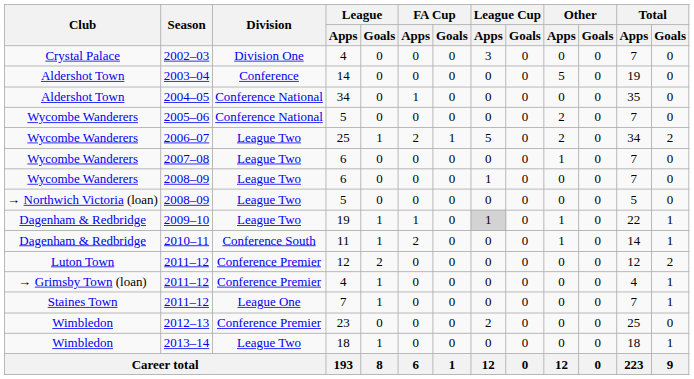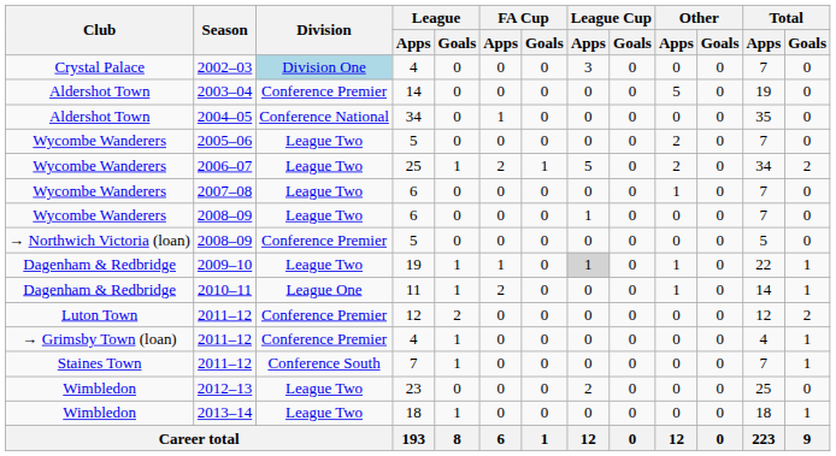 <table class="wikitable" style="text-align:center;">
 <tr>
 <th rowspan="2">Club</th>
 <th rowspan="2">Season</th>
 <th rowspan="2">Division</th>
 <th colspan="2">League</th>
 <th colspan="2">FA Cup</th>
 <th colspan="2">League Cup</th>
 <th colspan="2">Other</th>
 <th colspan="2">Total</th>
 </tr>
 <tr>
 <th>Apps</th>
 <th>Goals</th>
 <th>Apps</th>
 <th>Goals</th>
 <th>Apps</th>
 <th>Goals</th>
 <th>Apps</th>
 <th>Goals</th>
 <th>Apps</th>
 <th>Goals</th>
 </tr>
 <tr>
 <td><a href='#'>Crystal Palace</a></td>
 <td><a href='#'>2002–03</a></td>
-<td><a href='#'>Division One</a></td>
+<td style="background: lightblue;"><a href='#'>Division One</a></td>
 <td>4</td>
 <td>0</td>
 <td>0</td>
 <td>0</td>
 <td>3</td>
 <td>0</td>
 <td>0</td>
 <td>0</td>
 <td>7</td>
 <td>0</td>
 </tr>
 <tr>
 <td><a href='#'>Aldershot Town</a></td>
 <td><a href='#'>2003–04</a></td>
-<td><a href='#'>Conference</a></td>
+<td><a href='#'>Conference Premier</a></td>
 <td>14</td>
 <td>0</td>
 <td>0</td>
 <td>0</td>
 <td>0</td>
 <td>0</td>
 <td>5</td>
 <td>0</td>
 <td>19</td>
 <td>0</td>
 </tr>
 <tr>
 <td><a href='#'>Aldershot Town</a></td>
 <td><a href='#'>2004–05</a></td>
 <td><a href='#'>Conference National</a></td>
 <td>34</td>
 <td>0</td>
 <td>1</td>
 <td>0</td>
 <td>0</td>
 <td>0</td>
 <td>0</td>
 <td>0</td>
 <td>35</td>
 <td>0</td>
 </tr>
 <tr>
 <td><a href='#'>Wycombe Wanderers</a></td>
 <td><a href='#'>2005–06</a></td>
-<td><a href='#'>Conference National</a></td>
+<td><a href='#'>League Two</a></td>
 <td>5</td>
 <td>0</td>
 <td>0</td>
 <td>0</td>
 <td>0</td>
 <td>0</td>
 <td>2</td>
 <td>0</td>
 <td>7</td>
 <td>0</td>
 </tr>
 <tr>
 <td><a href='#'>Wycombe Wanderers</a></td>
 <td><a href='#'>2006–07</a></td>
 <td><a href='#'>League Two</a></td>
 <td>25</td>
 <td>1</td>
 <td>2</td>
 <td>1</td>
 <td>5</td>
 <td>0</td>
 <td>2</td>
 <td>0</td>
 <td>34</td>
 <td>2</td>
 </tr>
 <tr>
 <td><a href='#'>Wycombe Wanderers</a></td>
 <td><a href='#'>2007–08</a></td>
 <td><a href='#'>League Two</a></td>
 <td>6</td>
 <td>0</td>
 <td>0</td>
 <td>0</td>
 <td>0</td>
 <td>0</td>
 <td>1</td>
 <td>0</td>
 <td>7</td>
 <td>0</td>
 </tr>
 <tr>
 <td><a href='#'>Wycombe Wanderers</a></td>
 <td><a href='#'>2008–09</a></td>
 <td><a href='#'>League Two</a></td>
 <td>6</td>
 <td>0</td>
 <td>0</td>
 <td>0</td>
 <td>1</td>
 <td>0</td>
 <td>0</td>
 <td>0</td>
 <td>7</td>
 <td>0</td>
 </tr>
 <tr>
 <td>→ <a href='#'>Northwich Victoria</a> (loan)</td>
 <td><a href='#'>2008–09</a></td>
-<td><a href='#'>League Two</a></td>
+<td><a href='#'>Conference Premier</a></td>
 <td>5</td>
 <td>0</td>
 <td>0</td>
 <td>0</td>
 <td>0</td>
 <td>0</td>
 <td>0</td>
 <td>0</td>
 <td>5</td>
 <td>0</td>
 </tr>
 <tr>
 <td><a href='#'>Dagenham & Redbridge</a></td>
 <td><a href='#'>2009–10</a></td>
 <td><a href='#'>League Two</a></td>
 <td>19</td>
 <td>1</td>
 <td>1</td>
 <td>0</td>
 <td style="background: lightgrey;">1</td>
 <td>0</td>
 <td>1</td>
 <td>0</td>
 <td>22</td>
 <td>1</td>
 </tr>
 <tr>
 <td><a href='#'>Dagenham & Redbridge</a></td>
 <td><a href='#'>2010–11</a></td>
-<td><a href='#'>Conference South</a></td>
+<td><a href='#'>League One</a></td>
 <td>11</td>
 <td>1</td>
 <td>2</td>
 <td>0</td>
 <td>0</td>
 <td>0</td>
 <td>1</td>
 <td>0</td>
 <td>14</td>
 <td>1</td>
 </tr>
 <tr>
 <td><a href='#'>Luton Town</a></td>
 <td><a href='#'>2011–12</a></td>
 <td><a href='#'>Conference Premier</a></td>
 <td>12</td>
 <td>2</td>
 <td>0</td>
 <td>0</td>
 <td>0</td>
 <td>0</td>
 <td>0</td>
 <td>0</td>
 <td>12</td>
 <td>2</td>
 </tr>
 <tr>
 <td>→ <a href='#'>Grimsby Town</a> (loan)</td>
 <td><a href='#'>2011–12</a></td>
 <td><a href='#'>Conference Premier</a></td>
 <td>4</td>
 <td>1</td>
 <td>0</td>
 <td>0</td>
 <td>0</td>
 <td>0</td>
 <td>0</td>
 <td>0</td>
 <td>4</td>
 <td>1</td>
 </tr>
 <tr>
 <td><a href='#'>Staines Town</a></td>
 <td><a href='#'>2011–12</a></td>
-<td><a href='#'>League One</a></td>
+<td><a href='#'>Conference South</a></td>
 <td>7</td>
 <td>1</td>
 <td>0</td>
 <td>0</td>
 <td>0</td>
 <td>0</td>
 <td>0</td>
 <td>0</td>
 <td>7</td>
 <td>1</td>
 </tr>
 <tr>
 <td><a href='#'>Wimbledon</a></td>
 <td><a href='#'>2012–13</a></td>
-<td><a href='#'>Conference Premier</a></td>
+<td><a href='#'>League Two</a></td>
 <td>23</td>
 <td>0</td>
 <td>0</td>
 <td>0</td>
 <td>2</td>
 <td>0</td>
 <td>0</td>
 <td>0</td>
 <td>25</td>
 <td>0</td>
 </tr>
 <tr>
 <td><a href='#'>Wimbledon</a></td>
 <td><a href='#'>2013–14</a></td>
 <td><a href='#'>League Two</a></td>
 <td>18</td>
 <td>1</td>
 <td>0</td>
 <td>0</td>
 <td>0</td>
 <td>0</td>
 <td>0</td>
 <td>0</td>
 <td>18</td>
 <td>1</td>
 </tr>
 <tr>
 <th colspan="3">Career total</th>
 <th>193</th>
 <th>8</th>
 <th>6</th>
 <th>1</th>
 <th>12</th>
 <th>0</th>
 <th>12</th>
 <th>0</th>
 <th>223</th>
 <th>9</th>
 </tr>
 </table>
